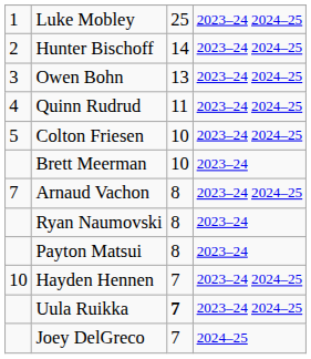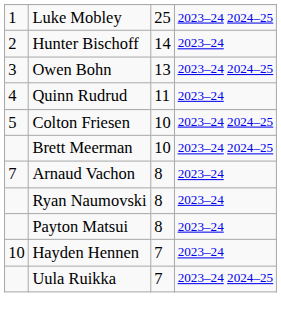 <table class="wikitable">
 <tr>
 </tr>
 <tr>
 <td>1</td>
 <td>Luke Mobley</td>
 <td>25</td>
 <td style="font-size:80%;"><a href='#'>2023–24</a> <a href='#'>2024–25</a></td>
 </tr>
 <tr>
 <td>2</td>
 <td>Hunter Bischoff</td>
 <td>14</td>
-<td style="font-size:80%;"><a href='#'>2023–24</a> <a href='#'>2024–25</a></td>
+<td style="font-size:80%;"><a href='#'>2023–24</a></td>
 </tr>
 <tr>
 <td>3</td>
 <td>Owen Bohn</td>
 <td>13</td>
 <td style="font-size:80%;"><a href='#'>2023–24</a> <a href='#'>2024–25</a></td>
 </tr>
 <tr>
 <td>4</td>
 <td>Quinn Rudrud</td>
 <td>11</td>
-<td style="font-size:80%;"><a href='#'>2023–24</a> <a href='#'>2024–25</a></td>
+<td style="font-size:80%;"><a href='#'>2023–24</a></td>
 </tr>
 <tr>
 <td>5</td>
 <td>Colton Friesen</td>
 <td>10</td>
 <td style="font-size:80%;"><a href='#'>2023–24</a> <a href='#'>2024–25</a></td>
 </tr>
 <tr>
 <td></td>
 <td>Brett Meerman</td>
 <td>10</td>
-<td style="font-size:80%;"><a href='#'>2023–24</a></td>
+<td style="font-size:80%;"><a href='#'>2023–24</a> <a href='#'>2024–25</a></td>
 </tr>
 <tr>
 <td>7</td>
 <td>Arnaud Vachon</td>
 <td>8</td>
-<td style="font-size:80%;"><a href='#'>2023–24</a> <a href='#'>2024–25</a></td>
+<td style="font-size:80%;"><a href='#'>2023–24</a></td>
 </tr>
 <tr>
 <td></td>
 <td>Ryan Naumovski</td>
 <td>8</td>
 <td style="font-size:80%;"><a href='#'>2023–24</a></td>
 </tr>
 <tr>
 <td></td>
 <td>Payton Matsui</td>
 <td>8</td>
 <td style="font-size:80%;"><a href='#'>2023–24</a></td>
 </tr>
 <tr>
 <td>10</td>
 <td>Hayden Hennen</td>
 <td>7</td>
-<td style="font-size:80%;"><a href='#'>2023–24</a> <a href='#'>2024–25</a></td>
+<td style="font-size:80%;"><a href='#'>2023–24</a></td>
 </tr>
 <tr>
 <td></td>
 <td>Uula Ruikka</td>
-<td><strong>7</strong></td>
+<td>7</td>
 <td style="font-size:80%;"><a href='#'>2023–24</a> <a href='#'>2024–25</a></td>
 </tr>
-<tr>
-<td></td>
-<td>Joey DelGreco</td>
-<td>7</td>
-<td style="font-size:80%;"><a href='#'>2024–25</a></td>
-</tr>
 </table>
